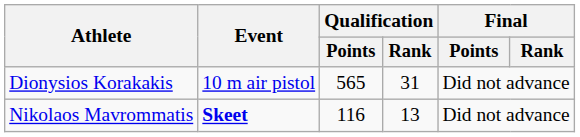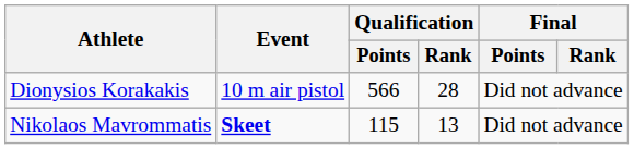 <table class="wikitable" style="text-align:center; font-size:90%">
 <tr>
 <th rowspan=2>Athlete</th>
 <th rowspan=2>Event</th>
 <th colspan=2>Qualification</th>
 <th colspan=2>Final</th>
 </tr>
 <tr style="font-size:95%">
 <th>Points</th>
 <th>Rank</th>
 <th>Points</th>
 <th>Rank</th>
 </tr>
 <tr>
 <td align=left><a href='#'>Dionysios Korakakis</a></td>
 <td align=left><a href='#'>10 m air pistol</a></td>
-<td>565</td>
-<td>31</td>
+<td>566</td>
+<td>28</td>
 <td colspan=2>Did not advance</td>
 </tr>
 <tr>
 <td align=left><a href='#'>Nikolaos Mavrommatis</a></td>
 <td align=left><strong><a href='#'>Skeet</a></strong></td>
-<td>116</td>
+<td>115</td>
 <td>13</td>
 <td colspan=2>Did not advance</td>
 </tr>
 </table>
